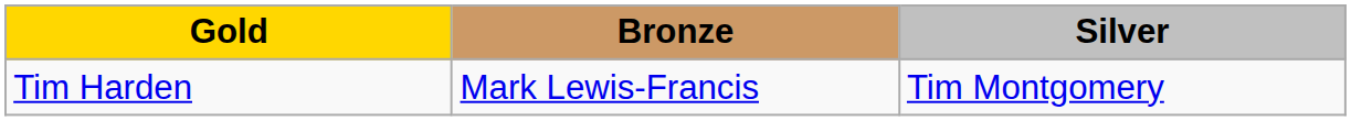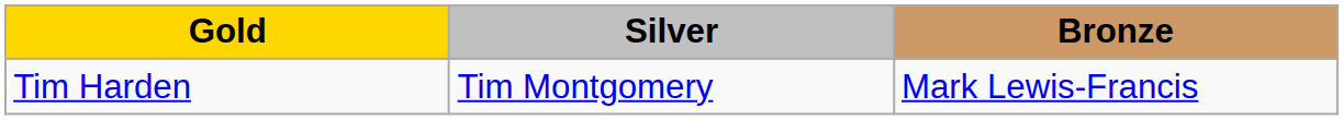 <table class="wikitable" style="text-align:left">
 <tr align="center">
 <td width=200 bgcolor=gold><strong>Gold</strong></td>
+<td width=200 bgcolor=silver><strong>Silver</strong></td>
 <td width=200 bgcolor=CC9966><strong>Bronze</strong></td>
-<td width=200 bgcolor=silver><strong>Silver</strong></td>
 </tr>
 <tr>
 <td><a href='#'>Tim Harden</a><br><em></em></td>
+<td><a href='#'>Tim Montgomery</a><br><em></em></td>
 <td><a href='#'>Mark Lewis-Francis</a><br><em></em></td>
-<td><a href='#'>Tim Montgomery</a><br><em></em></td>
 </tr>
 </table>
